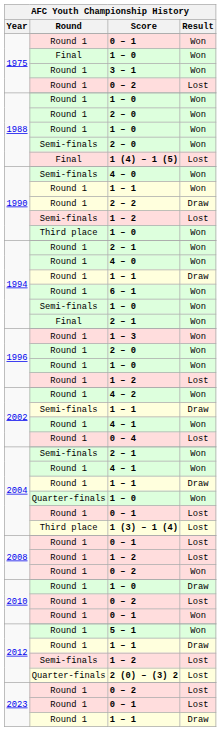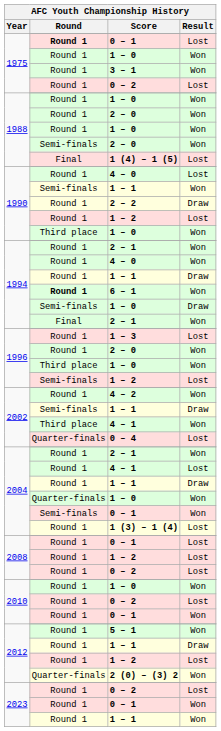 <table class="wikitable" style="text-align: center;font-size:90%;">
 <tr>
 <th colspan=4>AFC Youth Championship History</th>
 </tr>
 <tr>
 <th>Year</th>
 <th>Round</th>
 <th>Score</th>
 <th>Result</th>
 </tr>
 <tr>
 <td rowspan=5><a href='#'>1975</a></td>
 </tr>
 <tr bgcolor=#ffdddd>
-<td>Round 1</td>
+<td><strong>Round 1</strong></td>
 <td align="left"> <strong>0 – 1</strong> </td>
-<td>Won</td>
+<td>Lost</td>
 </tr>
 <tr bgcolor=#ddffdd>
-<td>Final</td>
+<td>Round 1</td>
 <td align="left"> <strong>1 – 0</strong> </td>
 <td>Won</td>
 </tr>
 <tr bgcolor=#ddffdd>
 <td>Round 1</td>
 <td align="left"> <strong>3 – 1</strong> </td>
 <td>Won</td>
 </tr>
 <tr bgcolor=#ffdddd>
 <td>Round 1</td>
 <td align="left"> <strong>0 – 2</strong> </td>
 <td>Lost</td>
 </tr>
 <tr>
 <td rowspan=6><a href='#'>1988</a></td>
 </tr>
 <tr bgcolor=#ddffdd>
 <td>Round 1</td>
 <td align="left"> <strong>1 – 0</strong> </td>
 <td>Won</td>
 </tr>
 <tr bgcolor=#ddffdd>
 <td>Round 1</td>
 <td align="left"> <strong>2 – 0</strong> </td>
 <td>Won</td>
 </tr>
 <tr bgcolor=#ddffdd>
 <td>Round 1</td>
 <td align="left"> <strong>1 – 0</strong> </td>
 <td>Won</td>
 </tr>
 <tr bgcolor=#ddffdd>
 <td>Semi-finals</td>
 <td align="left"> <strong>2 – 0</strong> </td>
 <td>Won</td>
 </tr>
 <tr bgcolor=#ffdddd>
 <td>Final</td>
 <td align="left"> <strong>1 (4) – 1 (5)</strong> </td>
 <td>Lost</td>
 </tr>
 <tr>
 <td rowspan=6><a href='#'>1990</a></td>
 </tr>
 <tr bgcolor=#ddffdd>
-<td>Semi-finals</td>
+<td>Round 1</td>
 <td align="left"> <strong>4 – 0</strong> </td>
-<td>Won</td>
+<td>Lost</td>
 </tr>
 <tr bgcolor=#ffffdd>
-<td>Round 1</td>
+<td>Semi-finals</td>
 <td align="left"> <strong>1 – 1</strong> </td>
 <td>Won</td>
 </tr>
 <tr bgcolor=#ffffdd>
 <td>Round 1</td>
 <td align="left"> <strong>2 – 2</strong> </td>
 <td>Draw</td>
 </tr>
 <tr bgcolor=#ffdddd>
-<td>Semi-finals</td>
+<td>Round 1</td>
 <td align="left"> <strong>1 – 2</strong> </td>
 <td>Lost</td>
 </tr>
 <tr bgcolor=#ddffdd>
 <td>Third place</td>
 <td align="left"> <strong>1 – 0</strong> </td>
 <td>Won</td>
 </tr>
 <tr>
 <td rowspan=7><a href='#'>1994</a></td>
 </tr>
 <tr bgcolor=#ddffdd>
 <td>Round 1</td>
 <td align="left"> <strong>2 – 1</strong> </td>
 <td>Won</td>
 </tr>
 <tr bgcolor=#ddffdd>
 <td>Round 1</td>
 <td align="left"> <strong>4 – 0</strong> </td>
 <td>Won</td>
 </tr>
 <tr bgcolor=#ffffdd>
 <td>Round 1</td>
 <td align="left"> <strong>1 – 1</strong> </td>
 <td>Draw</td>
 </tr>
 <tr bgcolor=#ddffdd>
-<td>Round 1</td>
+<td><strong>Round 1</strong></td>
 <td align="left"> <strong>6 – 1</strong> </td>
 <td>Won</td>
 </tr>
 <tr bgcolor=#ddffdd>
 <td>Semi-finals</td>
 <td align="left"> <strong>1 – 0</strong> </td>
-<td>Won</td>
+<td>Draw</td>
 </tr>
 <tr bgcolor=#ddffdd>
 <td>Final</td>
 <td align="left"> <strong>2 – 1</strong> </td>
 <td>Won</td>
 </tr>
 <tr>
 <td rowspan=5><a href='#'>1996</a></td>
 </tr>
 <tr bgcolor=#ffdddd>
 <td>Round 1</td>
 <td align="left"> <strong>1 – 3</strong> </td>
-<td>Won</td>
+<td>Lost</td>
 </tr>
 <tr bgcolor=#ddffdd>
 <td>Round 1</td>
 <td align="left"> <strong>2 – 0</strong> </td>
 <td>Won</td>
 </tr>
 <tr bgcolor=#ddffdd>
-<td>Round 1</td>
+<td>Third place</td>
 <td align="left"> <strong>1 – 0</strong> </td>
 <td>Won</td>
 </tr>
 <tr bgcolor=#ffdddd>
-<td>Round 1</td>
+<td>Semi-finals</td>
 <td align="left"> <strong>1 – 2</strong> </td>
 <td>Lost</td>
 </tr>
 <tr>
 <td rowspan=5><a href='#'>2002</a></td>
 </tr>
 <tr bgcolor=#ddffdd>
 <td>Round 1</td>
 <td align="left"> <strong>4 – 2</strong> </td>
 <td>Won</td>
 </tr>
 <tr bgcolor=#ffffdd>
 <td>Semi-finals</td>
 <td align="left"> <strong>1 – 1</strong> </td>
 <td>Draw</td>
 </tr>
 <tr bgcolor=#ddffdd>
-<td>Round 1</td>
+<td>Third place</td>
 <td align="left"> <strong>4 – 1</strong> </td>
 <td>Won</td>
 </tr>
 <tr bgcolor=#ffdddd>
-<td>Round 1</td>
+<td>Quarter-finals</td>
 <td align="left"> <strong>0 – 4</strong> </td>
 <td>Lost</td>
 </tr>
 <tr>
 <td rowspan=7><a href='#'>2004</a></td>
 </tr>
 <tr bgcolor=#ddffdd>
-<td>Semi-finals</td>
+<td>Round 1</td>
 <td align="left"> <strong>2 – 1</strong> </td>
 <td>Won</td>
 </tr>
 <tr bgcolor=#ddffdd>
 <td>Round 1</td>
 <td align="left"> <strong>4 – 1</strong> </td>
-<td>Won</td>
+<td>Lost</td>
 </tr>
 <tr bgcolor=#ffffdd>
 <td>Round 1</td>
 <td align="left"> <strong>1 – 1</strong> </td>
 <td>Draw</td>
 </tr>
 <tr bgcolor=#ddffdd>
 <td>Quarter-finals</td>
 <td align="left"> <strong>1 – 0</strong> </td>
 <td>Won</td>
 </tr>
 <tr bgcolor=#ffdddd>
-<td>Round 1</td>
+<td>Semi-finals</td>
 <td align="left"> <strong>0 – 1</strong> </td>
-<td>Lost</td>
+<td>Won</td>
 </tr>
 <tr bgcolor=#ffffdd>
-<td>Third place</td>
+<td>Round 1</td>
 <td align="left"> <strong>1 (3) – 1 (4)</strong> </td>
 <td>Lost</td>
 </tr>
 <tr>
 <td rowspan=4><a href='#'>2008</a></td>
 </tr>
 <tr bgcolor=#ffdddd>
 <td>Round 1</td>
 <td align="left"> <strong>0 – 1</strong> </td>
 <td>Lost</td>
 </tr>
 <tr bgcolor=#ffdddd>
 <td>Round 1</td>
 <td align="left"> <strong>1 – 2</strong> </td>
 <td>Lost</td>
 </tr>
 <tr bgcolor=#ffdddd>
 <td>Round 1</td>
 <td align="left"> <strong>0 – 2</strong> </td>
-<td>Won</td>
+<td>Lost</td>
 </tr>
 <tr>
 <td rowspan=4><a href='#'>2010</a></td>
 </tr>
 <tr bgcolor=#ddffdd>
 <td>Round 1</td>
 <td align="left"> <strong>1 – 0</strong> </td>
-<td>Draw</td>
+<td>Won</td>
 </tr>
 <tr bgcolor=#ffdddd>
 <td>Round 1</td>
 <td align="left"> <strong>0 – 2</strong> </td>
 <td>Lost</td>
 </tr>
 <tr bgcolor=#ffdddd>
 <td>Round 1</td>
 <td align="left"> <strong>0 – 1</strong> </td>
 <td>Won</td>
 </tr>
 <tr>
 <td rowspan=5><a href='#'>2012</a></td>
 </tr>
 <tr bgcolor=#ddffdd>
 <td>Round 1</td>
 <td align="left"> <strong>5 – 1</strong> </td>
 <td>Won</td>
 </tr>
 <tr bgcolor=#ffffdd>
 <td>Round 1</td>
 <td align="left"> <strong>1 – 1</strong> </td>
 <td>Draw</td>
 </tr>
 <tr bgcolor=#ffdddd>
-<td>Semi-finals</td>
+<td>Round 1</td>
 <td align="left"> <strong>1 – 2</strong> </td>
 <td>Lost</td>
 </tr>
 <tr bgcolor=#ffffdd>
 <td>Quarter-finals</td>
 <td align="left"> <strong>2 (0) – (3) 2</strong> </td>
-<td>Lost</td>
+<td>Won</td>
 </tr>
 <tr>
 <td rowspan=5><a href='#'>2023</a></td>
 </tr>
 <tr bgcolor=#ffdddd>
 <td>Round 1</td>
 <td align="left"> <strong>0 – 2</strong> </td>
 <td>Lost</td>
 </tr>
 <tr bgcolor=#ffdddd>
 <td>Round 1</td>
 <td align="left"> <strong>0 – 1</strong> </td>
-<td>Lost</td>
+<td>Won</td>
 </tr>
 <tr bgcolor=#ffffdd>
 <td>Round 1</td>
 <td align="left"> <strong>1 – 1</strong> </td>
-<td>Draw</td>
+<td>Won</td>
 </tr>
 </table>
